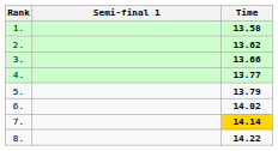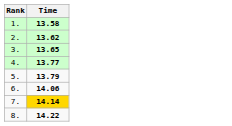 <table class="wikitable" style="border-collapse: collapse; font-size: 90%;">
 <tr>
 <th>Rank</th>
-<th style="width: 20em">Semi-final 1</th>
 <th style="width: 5em">Time</th>
 </tr>
 <tr style="background:#ccffcc;">
 <td align="center">1.</td>
-<td></td>
 <td align="center"><strong>13.58</strong></td>
 </tr>
 <tr style="background:#ccffcc;">
 <td align="center">2.</td>
-<td></td>
 <td align="center"><strong>13.62</strong></td>
 </tr>
 <tr style="background:#ccffcc;">
 <td align="center">3.</td>
-<td></td>
-<td align="center"><strong>13.66</strong></td>
+<td align="center"><strong>13.65</strong></td>
 </tr>
 <tr style="background:#ccffcc;">
 <td align="center">4.</td>
-<td></td>
 <td align="center"><strong>13.77</strong></td>
 </tr>
 <tr>
 <td align="center">5.</td>
-<td></td>
 <td align="center"><strong>13.79</strong></td>
 </tr>
 <tr>
 <td align="center">6.</td>
-<td></td>
-<td align="center"><strong>14.02</strong></td>
+<td align="center"><strong>14.06</strong></td>
 </tr>
 <tr>
 <td align="center">7.</td>
-<td></td>
 <td align="center" style="background: gold;"><strong>14.14</strong></td>
 </tr>
 <tr>
 <td align="center">8.</td>
-<td></td>
 <td align="center"><strong>14.22</strong></td>
 </tr>
 </table>
